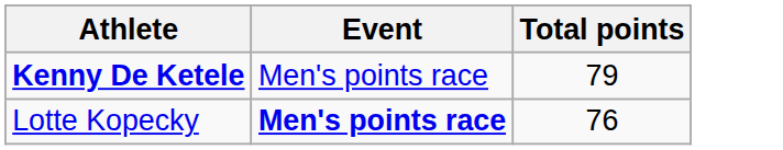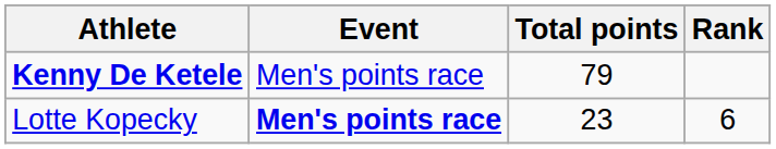 <table class="wikitable" style="font-size:90%">
 <tr>
 <th>Athlete</th>
 <th>Event</th>
 <th>Total points</th>
+<th>Rank</th>
 </tr>
 <tr align=center>
 <td align=left><strong><a href='#'>Kenny De Ketele</a></strong></td>
 <td align=left><a href='#'>Men's points race</a></td>
 <td>79</td>
+<td></td>
 </tr>
 <tr align=center>
 <td align=left><a href='#'>Lotte Kopecky</a></td>
 <td align=left><strong><a href='#'>Men's points race</a></strong></td>
-<td>76</td>
+<td>23</td>
+<td>6</td>
 </tr>
 </table>
